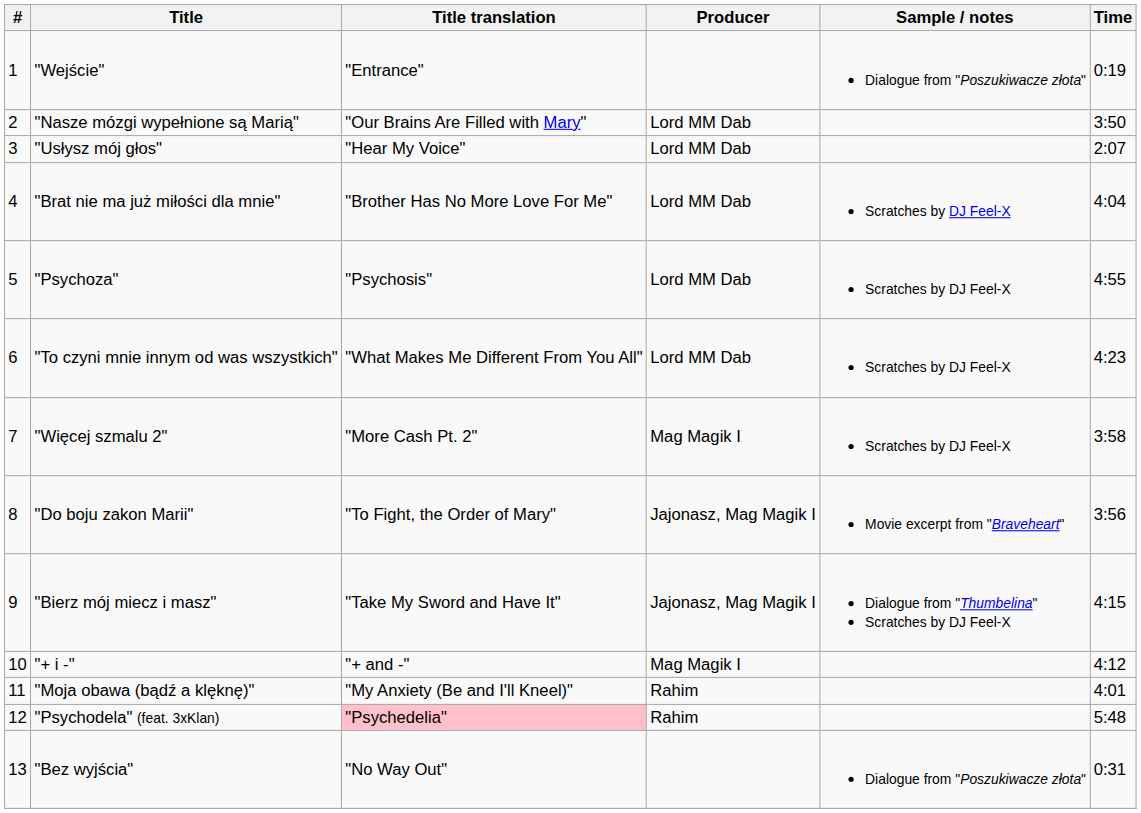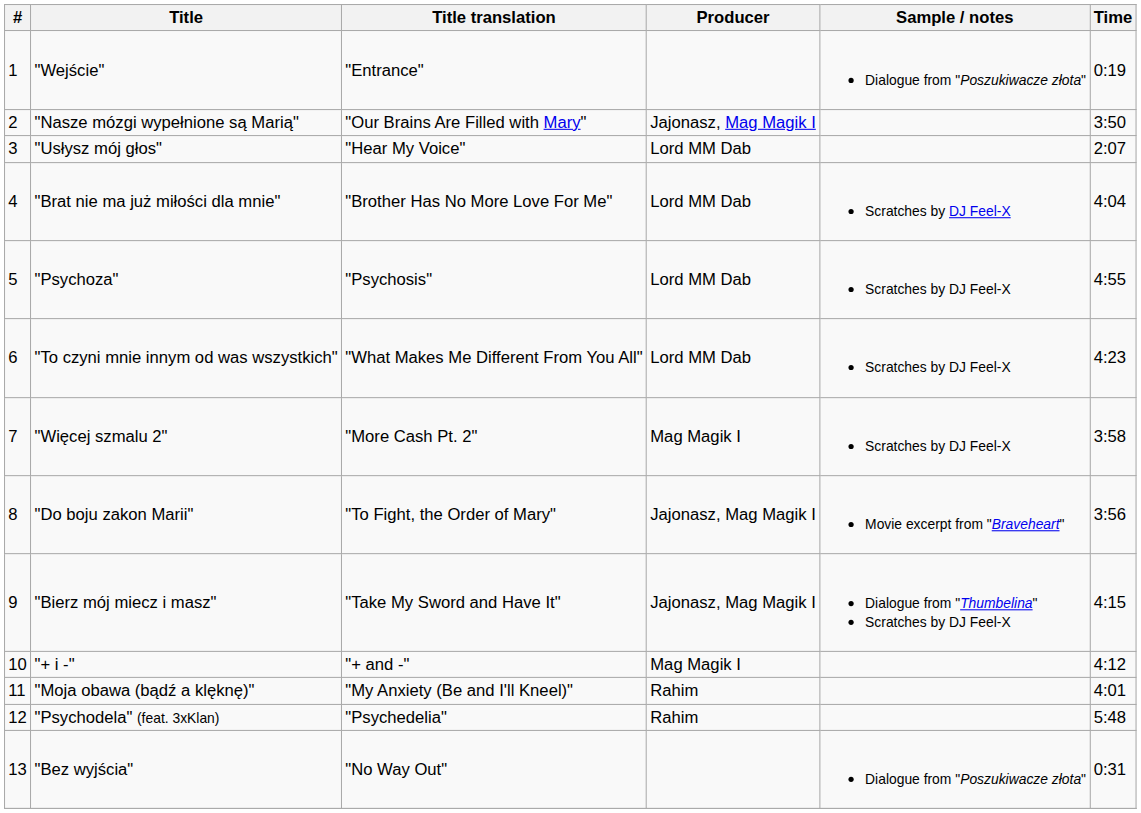 <table class="wikitable">
 <tr>
 <th>#</th>
 <th>Title</th>
 <th>Title translation</th>
 <th>Producer</th>
 <th>Sample / notes</th>
 <th>Time</th>
 </tr>
 <tr>
 <td>1</td>
 <td>"Wejście"</td>
 <td>"Entrance"</td>
 <td></td>
 <td><br><ul><li><small>Dialogue from "<em>Poszukiwacze złota</em>"</small></li></ul></td>
 <td>0:19</td>
 </tr>
 <tr>
 <td>2</td>
 <td>"Nasze mózgi wypełnione są Marią"</td>
 <td>"Our Brains Are Filled with <a href='#'>Mary</a>"</td>
-<td>Lord MM Dab</td>
+<td>Jajonasz, <a href='#'>Mag Magik I</a></td>
 <td></td>
 <td>3:50</td>
 </tr>
 <tr>
 <td>3</td>
 <td>"Usłysz mój głos"</td>
 <td>"Hear My Voice"</td>
 <td>Lord MM Dab</td>
 <td></td>
 <td>2:07</td>
 </tr>
 <tr>
 <td>4</td>
 <td>"Brat nie ma już miłości dla mnie"</td>
 <td>"Brother Has No More Love For Me"</td>
 <td>Lord MM Dab</td>
 <td><br><ul><li><small>Scratches by <a href='#'>DJ Feel-X</a></small></li></ul></td>
 <td>4:04</td>
 </tr>
 <tr>
 <td>5</td>
 <td>"Psychoza"</td>
 <td>"Psychosis"</td>
 <td>Lord MM Dab</td>
 <td><br><ul><li><small>Scratches by DJ Feel-X</small></li></ul></td>
 <td>4:55</td>
 </tr>
 <tr>
 <td>6</td>
 <td>"To czyni mnie innym od was wszystkich"</td>
 <td>"What Makes Me Different From You All"</td>
 <td>Lord MM Dab</td>
 <td><br><ul><li><small>Scratches by DJ Feel-X</small></li></ul></td>
 <td>4:23</td>
 </tr>
 <tr>
 <td>7</td>
 <td>"Więcej szmalu 2"</td>
 <td>"More Cash Pt. 2"</td>
 <td>Mag Magik I</td>
 <td><br><ul><li><small>Scratches by DJ Feel-X</small></li></ul></td>
 <td>3:58</td>
 </tr>
 <tr>
 <td>8</td>
 <td>"Do boju zakon Marii"</td>
 <td>"To Fight, the Order of Mary"</td>
 <td>Jajonasz, Mag Magik I</td>
 <td><br><ul><li><small>Movie excerpt from "<em><a href='#'>Braveheart</a></em>"</small></li></ul></td>
 <td>3:56</td>
 </tr>
 <tr>
 <td>9</td>
 <td>"Bierz mój miecz i masz"</td>
 <td>"Take My Sword and Have It"</td>
 <td>Jajonasz, Mag Magik I</td>
 <td><br><ul><li><small>Dialogue from "<em><a href='#'>Thumbelina</a></em>"</small></li><li><small>Scratches by DJ Feel-X</small></li></ul></td>
 <td>4:15</td>
 </tr>
 <tr>
 <td>10</td>
 <td>"+ i -"</td>
 <td>"+ and -"</td>
 <td>Mag Magik I</td>
 <td></td>
 <td>4:12</td>
 </tr>
 <tr>
 <td>11</td>
 <td>"Moja obawa (bądź a klęknę)"</td>
 <td>"My Anxiety (Be and I'll Kneel)"</td>
 <td>Rahim</td>
 <td></td>
 <td>4:01</td>
 </tr>
 <tr>
 <td>12</td>
 <td>"Psychodela" <small>(feat. 3xKlan)</small></td>
-<td style="background: pink;">"Psychedelia"</td>
+<td>"Psychedelia"</td>
 <td>Rahim</td>
 <td></td>
 <td>5:48</td>
 </tr>
 <tr>
 <td>13</td>
 <td>"Bez wyjścia"</td>
 <td>"No Way Out"</td>
 <td></td>
 <td><br><ul><li><small>Dialogue from "<em>Poszukiwacze złota</em>"</small></li></ul></td>
 <td>0:31</td>
 </tr>
 <tr>
 </tr>
 </table>
